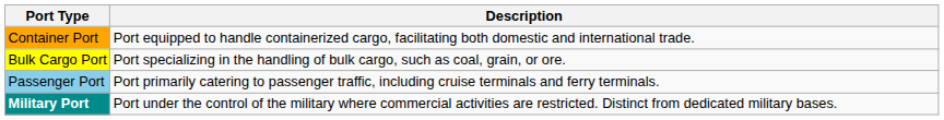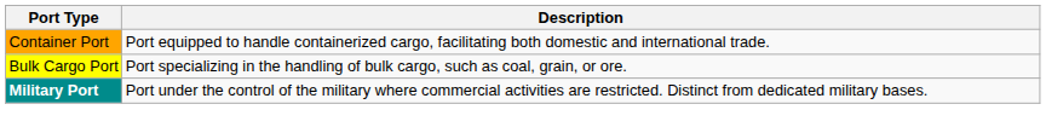 <table class="sortable wikitable" style="font-size: 85%">
 <tr>
 <th>Port Type</th>
 <th style="width:800px;">Description</th>
 </tr>
 <tr>
 <td style="background:orange;">Container Port</td>
 <td>Port equipped to handle containerized cargo, facilitating both domestic and international trade.</td>
 </tr>
 <tr>
 <td style="background:yellow;">Bulk Cargo Port</td>
 <td>Port specializing in the handling of bulk cargo, such as coal, grain, or ore.</td>
 </tr>
 <tr>
-<td style="background:skyblue;">Passenger Port</td>
-<td>Port primarily catering to passenger traffic, including cruise terminals and ferry terminals.</td>
-</tr>
-<tr>
 <td style="background:DarkCyan; color:white;"><strong>Military Port</strong></td>
 <td>Port under the control of the military where commercial activities are restricted. Distinct from dedicated military bases.</td>
 </tr>
 </table>
